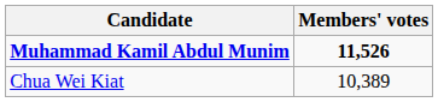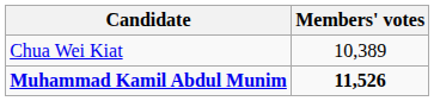 <table class="wikitable" style="text-align:center">
 <tr>
 <th>Candidate</th>
 <th>Members' votes</th>
 </tr>
 <tr>
+<td align=left><a href='#'>Chua Wei Kiat</a></td>
+<td>10,389</td>
+</tr>
+<tr>
 <td align=left><strong><a href='#'>Muhammad Kamil Abdul Munim</a></strong></td>
 <td><strong>11,526</strong></td>
 </tr>
-<tr>
-<td align=left><a href='#'>Chua Wei Kiat</a></td>
-<td>10,389</td>
-</tr>
 </table>
